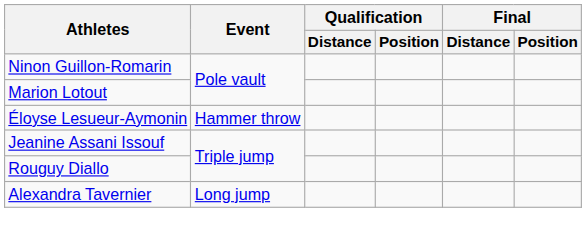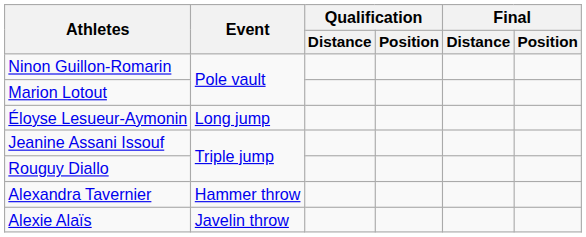 <table class=wikitable style="font-size:90%">
 <tr>
 <th rowspan="2">Athletes</th>
 <th rowspan="2">Event</th>
 <th colspan="2">Qualification</th>
 <th colspan="2">Final</th>
 </tr>
 <tr style="font-size:95%">
 <th>Distance</th>
 <th>Position</th>
 <th>Distance</th>
 <th>Position</th>
 </tr>
 <tr>
 <td><a href='#'>Ninon Guillon-Romarin</a></td>
 <td rowspan=2><a href='#'>Pole vault</a></td>
 <td align=center></td>
 <td align=center></td>
 <td align=center></td>
 <td align=center></td>
 </tr>
 <tr>
 <td><a href='#'>Marion Lotout</a></td>
 <td align=center></td>
 <td align=center></td>
 <td align=center></td>
 <td align=center></td>
 </tr>
 <tr>
 <td><a href='#'>Éloyse Lesueur-Aymonin</a></td>
-<td><a href='#'>Hammer throw</a></td>
+<td><a href='#'>Long jump</a></td>
 <td align=center></td>
 <td align=center></td>
 <td align=center></td>
 <td align=center></td>
 </tr>
 <tr>
 <td><a href='#'>Jeanine Assani Issouf</a></td>
 <td rowspan=2><a href='#'>Triple jump</a></td>
 <td align=center></td>
 <td align=center></td>
 <td align=center></td>
 <td align=center></td>
 </tr>
 <tr>
 <td><a href='#'>Rouguy Diallo</a></td>
 <td align=center></td>
 <td align=center></td>
 <td align=center></td>
 <td align=center></td>
 </tr>
 <tr>
 <td><a href='#'>Alexandra Tavernier</a></td>
-<td><a href='#'>Long jump</a></td>
+<td><a href='#'>Hammer throw</a></td>
+<td align=center></td>
+<td align=center></td>
+<td align=center></td>
+<td align=center></td>
+</tr>
+<tr>
+<td><a href='#'>Alexie Alaïs</a></td>
+<td><a href='#'>Javelin throw</a></td>
 <td align=center></td>
 <td align=center></td>
 <td align=center></td>
 <td align=center></td>
 </tr>
 </table>
